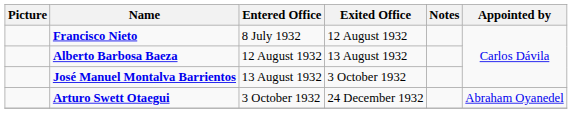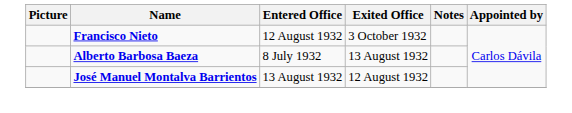 <table class="wikitable" style="margin:1em auto; font-size:95%;">
 <tr>
 <th>Picture</th>
 <th>Name</th>
 <th>Entered Office</th>
 <th>Exited Office</th>
 <th>Notes</th>
 <th>Appointed by</th>
 </tr>
 <tr>
 <td></td>
 <td><strong><a href='#'>Francisco Nieto</a></strong></td>
-<td>8 July 1932</td>
 <td>12 August 1932</td>
+<td>3 October 1932</td>
 <td></td>
 <td rowspan=3 align=center><a href='#'>Carlos Dávila</a></td>
 </tr>
 <tr>
 <td></td>
 <td><strong><a href='#'>Alberto Barbosa Baeza</a></strong></td>
-<td>12 August 1932</td>
+<td>8 July 1932</td>
 <td>13 August 1932</td>
 <td></td>
 </tr>
 <tr>
 <td></td>
 <td><strong><a href='#'>José Manuel Montalva Barrientos</a></strong></td>
 <td>13 August 1932</td>
-<td>3 October 1932</td>
+<td>12 August 1932</td>
 <td></td>
-</tr>
-<tr>
-<td></td>
-<td><strong><a href='#'>Arturo Swett Otaegui</a></strong></td>
-<td>3 October 1932</td>
-<td>24 December 1932</td>
-<td></td>
-<td align=center><a href='#'>Abraham Oyanedel</a></td>
 </tr>
 <tr>
 </tr>
 </table>
